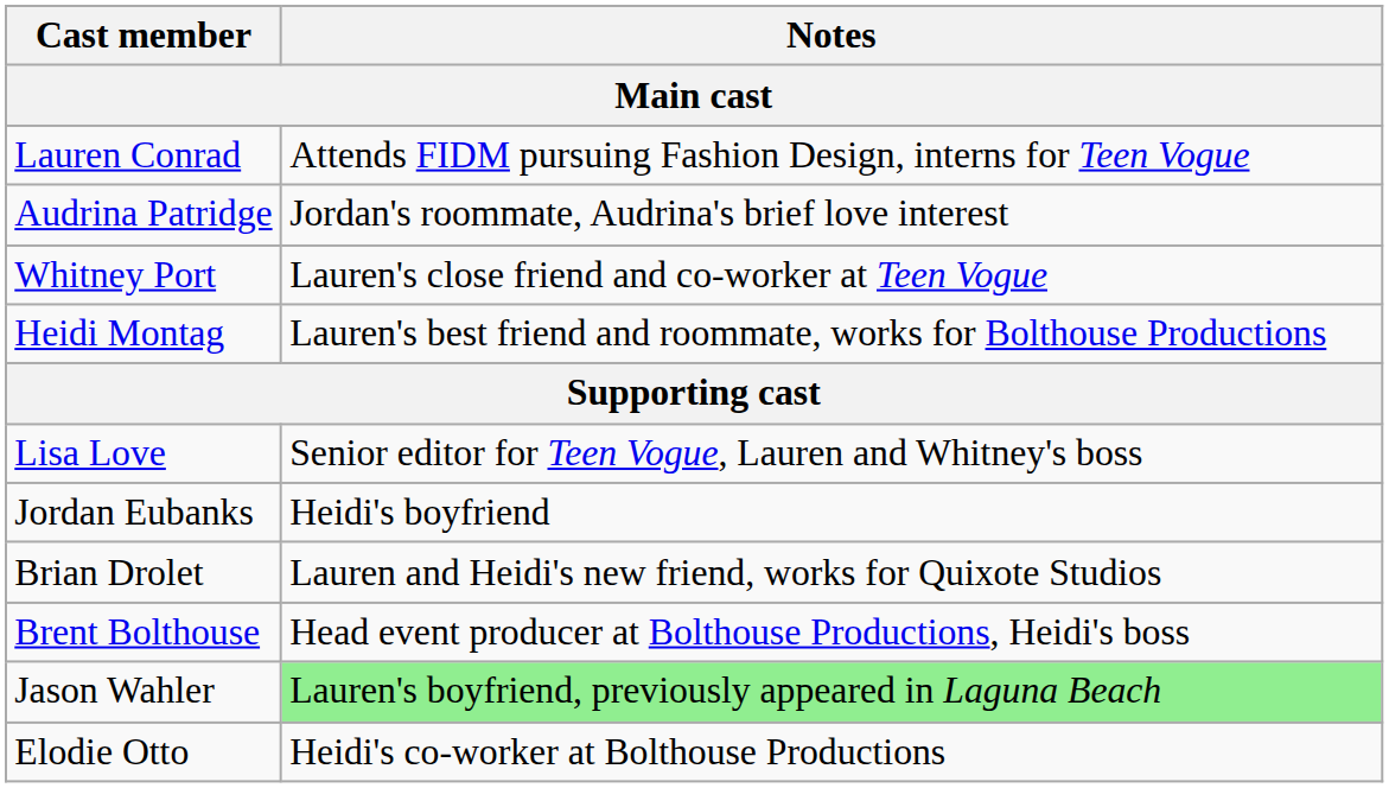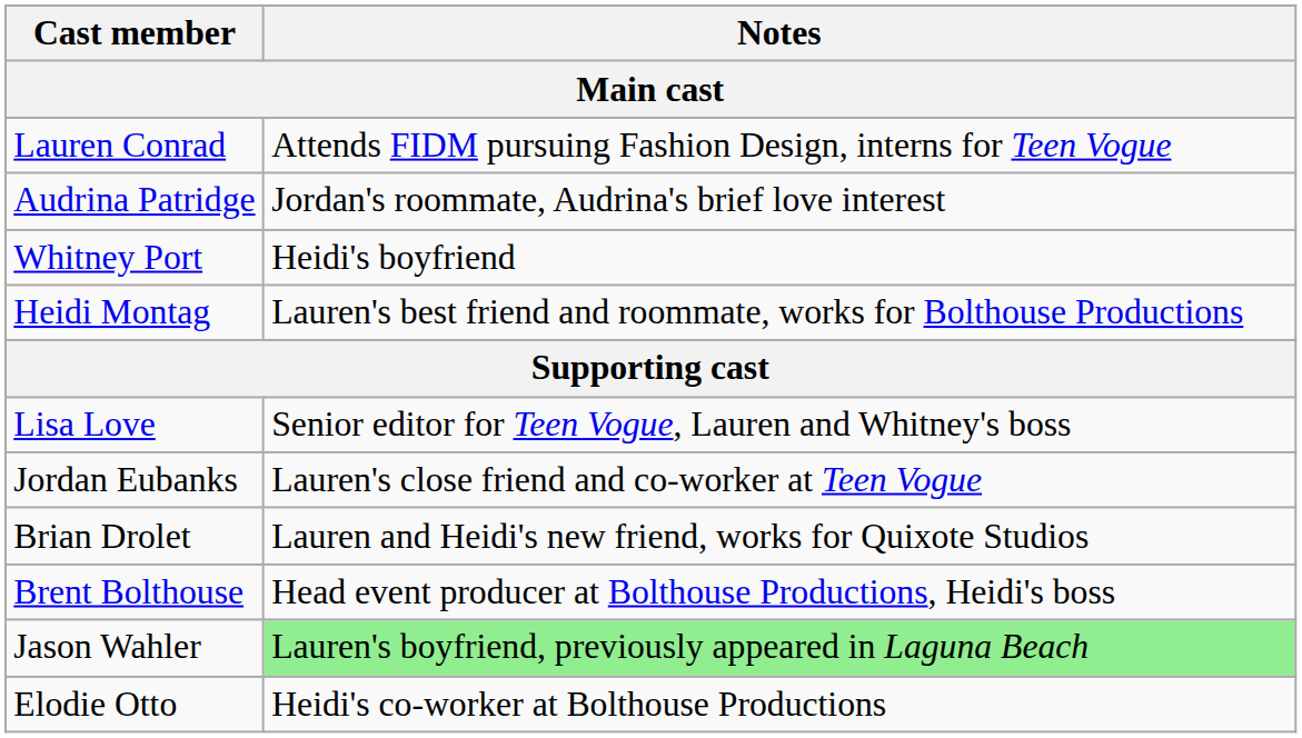 <table class="wikitable">
 <tr>
 <th>Cast member</th>
 <th width="80%">Notes</th>
 </tr>
 <tr>
 <th colspan="3">Main cast</th>
 </tr>
 <tr>
 <td><a href='#'>Lauren Conrad</a></td>
 <td>Attends <a href='#'>FIDM</a> pursuing Fashion Design, interns for <em><a href='#'>Teen Vogue</a></em></td>
 </tr>
 <tr>
 <td><a href='#'>Audrina Patridge</a></td>
 <td>Jordan's roommate, Audrina's brief love interest</td>
 </tr>
 <tr>
 <td><a href='#'>Whitney Port</a></td>
-<td>Lauren's close friend and co-worker at <em><a href='#'>Teen Vogue</a></em></td>
+<td>Heidi's boyfriend</td>
 </tr>
 <tr>
 <td><a href='#'>Heidi Montag</a></td>
 <td>Lauren's best friend and roommate, works for <a href='#'>Bolthouse Productions</a></td>
 </tr>
 <tr>
 <th colspan="3">Supporting cast</th>
 </tr>
 <tr>
 <td><a href='#'>Lisa Love</a></td>
 <td>Senior editor for <em><a href='#'>Teen Vogue</a></em>, Lauren and Whitney's boss</td>
 </tr>
 <tr>
 <td>Jordan Eubanks</td>
-<td>Heidi's boyfriend</td>
+<td>Lauren's close friend and co-worker at <em><a href='#'>Teen Vogue</a></em></td>
 </tr>
 <tr>
 <td>Brian Drolet</td>
 <td>Lauren and Heidi's new friend, works for Quixote Studios</td>
 </tr>
 <tr>
 <td><a href='#'>Brent Bolthouse</a></td>
 <td>Head event producer at <a href='#'>Bolthouse Productions</a>, Heidi's boss</td>
 </tr>
 <tr>
 <td>Jason Wahler</td>
 <td style="background: lightgreen;">Lauren's boyfriend, previously appeared in <em>Laguna Beach</em></td>
 </tr>
 <tr>
 <td>Elodie Otto</td>
 <td>Heidi's co-worker at Bolthouse Productions</td>
 </tr>
 </table>
